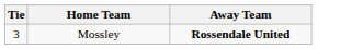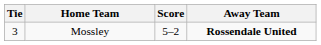 <table class="wikitable" style="text-align:center;">
 <tr>
 <th width=20>Tie</th>
 <th width=175>Home Team</th>
+<th width=20>Score</th>
 <th width=175>Away Team</th>
 </tr>
 <tr>
 <td>3</td>
 <td>Mossley</td>
+<td>5–2</td>
 <td><strong>Rossendale United</strong></td>
 </tr>
 </table>
